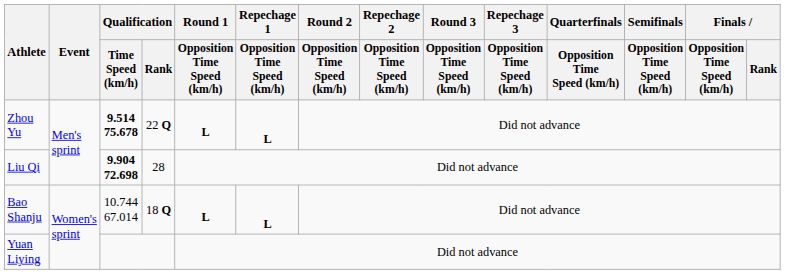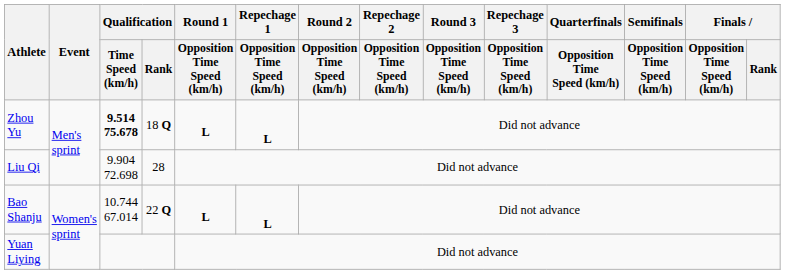 <table class=wikitable style=font-size:90%;text-align:center>
 <tr>
 <th rowspan=2>Athlete</th>
 <th rowspan=2>Event</th>
 <th colspan=2>Qualification</th>
 <th>Round 1</th>
 <th>Repechage 1</th>
 <th>Round 2</th>
 <th>Repechage 2</th>
 <th>Round 3</th>
 <th>Repechage 3</th>
 <th>Quarterfinals</th>
 <th>Semifinals</th>
 <th colspan=2>Finals / </th>
 </tr>
 <tr style=font-size:95%>
 <th>Time<br>Speed (km/h)</th>
 <th>Rank</th>
 <th>Opposition<br>Time<br>Speed (km/h)</th>
 <th>Opposition<br>Time<br>Speed (km/h)</th>
 <th>Opposition<br>Time<br>Speed (km/h)</th>
 <th>Opposition<br>Time<br>Speed (km/h)</th>
 <th>Opposition<br>Time<br>Speed (km/h)</th>
 <th>Opposition<br>Time<br>Speed (km/h)</th>
 <th>Opposition<br>Time<br>Speed (km/h)</th>
 <th>Opposition<br>Time<br>Speed (km/h)</th>
 <th>Opposition<br>Time<br>Speed (km/h)</th>
 <th>Rank</th>
 </tr>
 <tr>
 <td align=left><a href='#'>Zhou Yu</a></td>
 <td align=left rowspan=2><a href='#'>Men's sprint</a></td>
 <td><strong>9.514<br>75.678</strong></td>
-<td>22 <strong>Q</strong></td>
+<td>18 <strong>Q</strong></td>
 <td><br><strong>L</strong></td>
 <td><br><br><strong>L</strong></td>
 <td colspan=8>Did not advance</td>
 </tr>
 <tr>
 <td align=left><a href='#'>Liu Qi</a></td>
-<td><strong>9.904<br>72.698</strong></td>
+<td>9.904<br>72.698</td>
 <td>28</td>
 <td colspan=10>Did not advance</td>
 </tr>
 <tr>
 <td align=left><a href='#'>Bao Shanju</a></td>
 <td align=left rowspan=2><a href='#'>Women's sprint</a></td>
 <td>10.744<br>67.014</td>
-<td>18 <strong>Q</strong></td>
+<td>22 <strong>Q</strong></td>
 <td><br><strong>L</strong></td>
 <td><br><br><strong>L</strong></td>
 <td colspan=8>Did not advance</td>
 </tr>
 <tr>
 <td align=left><a href='#'>Yuan Liying</a></td>
 <td colspan=2></td>
 <td colspan=10>Did not advance</td>
 </tr>
 </table>
